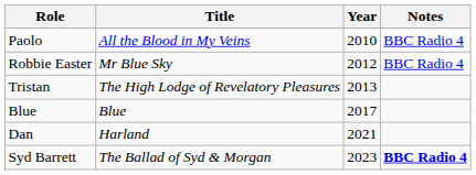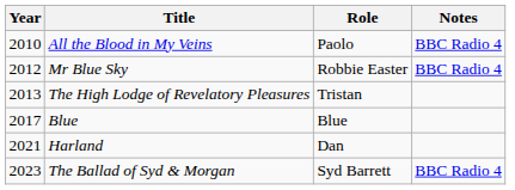 <table class="wikitable sortable">
 <tr>
+<th>Year</th>
+<th>Title</th>
 <th>Role</th>
-<th>Title</th>
-<th>Year</th>
 <th>Notes</th>
 </tr>
 <tr>
+<td>2010</td>
+<td><em><a href='#'>All the Blood in My Veins</a></em></td>
 <td>Paolo</td>
-<td><em><a href='#'>All the Blood in My Veins</a></em></td>
-<td>2010</td>
 <td><a href='#'>BBC Radio 4</a></td>
 </tr>
 <tr>
+<td>2012</td>
+<td><em>Mr Blue Sky</em></td>
 <td>Robbie Easter</td>
-<td><em>Mr Blue Sky</em></td>
-<td>2012</td>
 <td><a href='#'>BBC Radio 4</a></td>
 </tr>
 <tr>
+<td>2013</td>
+<td><em>The High Lodge of Revelatory Pleasures</em></td>
 <td>Tristan</td>
-<td><em>The High Lodge of Revelatory Pleasures</em></td>
-<td>2013</td>
 <td></td>
 </tr>
 <tr>
+<td>2017</td>
+<td><em>Blue</em></td>
 <td>Blue</td>
-<td><em>Blue</em></td>
-<td>2017</td>
 <td></td>
 </tr>
 <tr>
+<td>2021</td>
+<td><em> Harland</em></td>
 <td>Dan</td>
-<td><em> Harland</em></td>
-<td>2021</td>
 <td></td>
 </tr>
 <tr>
+<td>2023</td>
+<td><em>The Ballad of Syd & Morgan</em></td>
 <td>Syd Barrett</td>
-<td><em>The Ballad of Syd & Morgan</em></td>
-<td>2023</td>
-<td><strong><a href='#'>BBC Radio 4</a></strong></td>
+<td><a href='#'>BBC Radio 4</a></td>
 </tr>
 </table>
